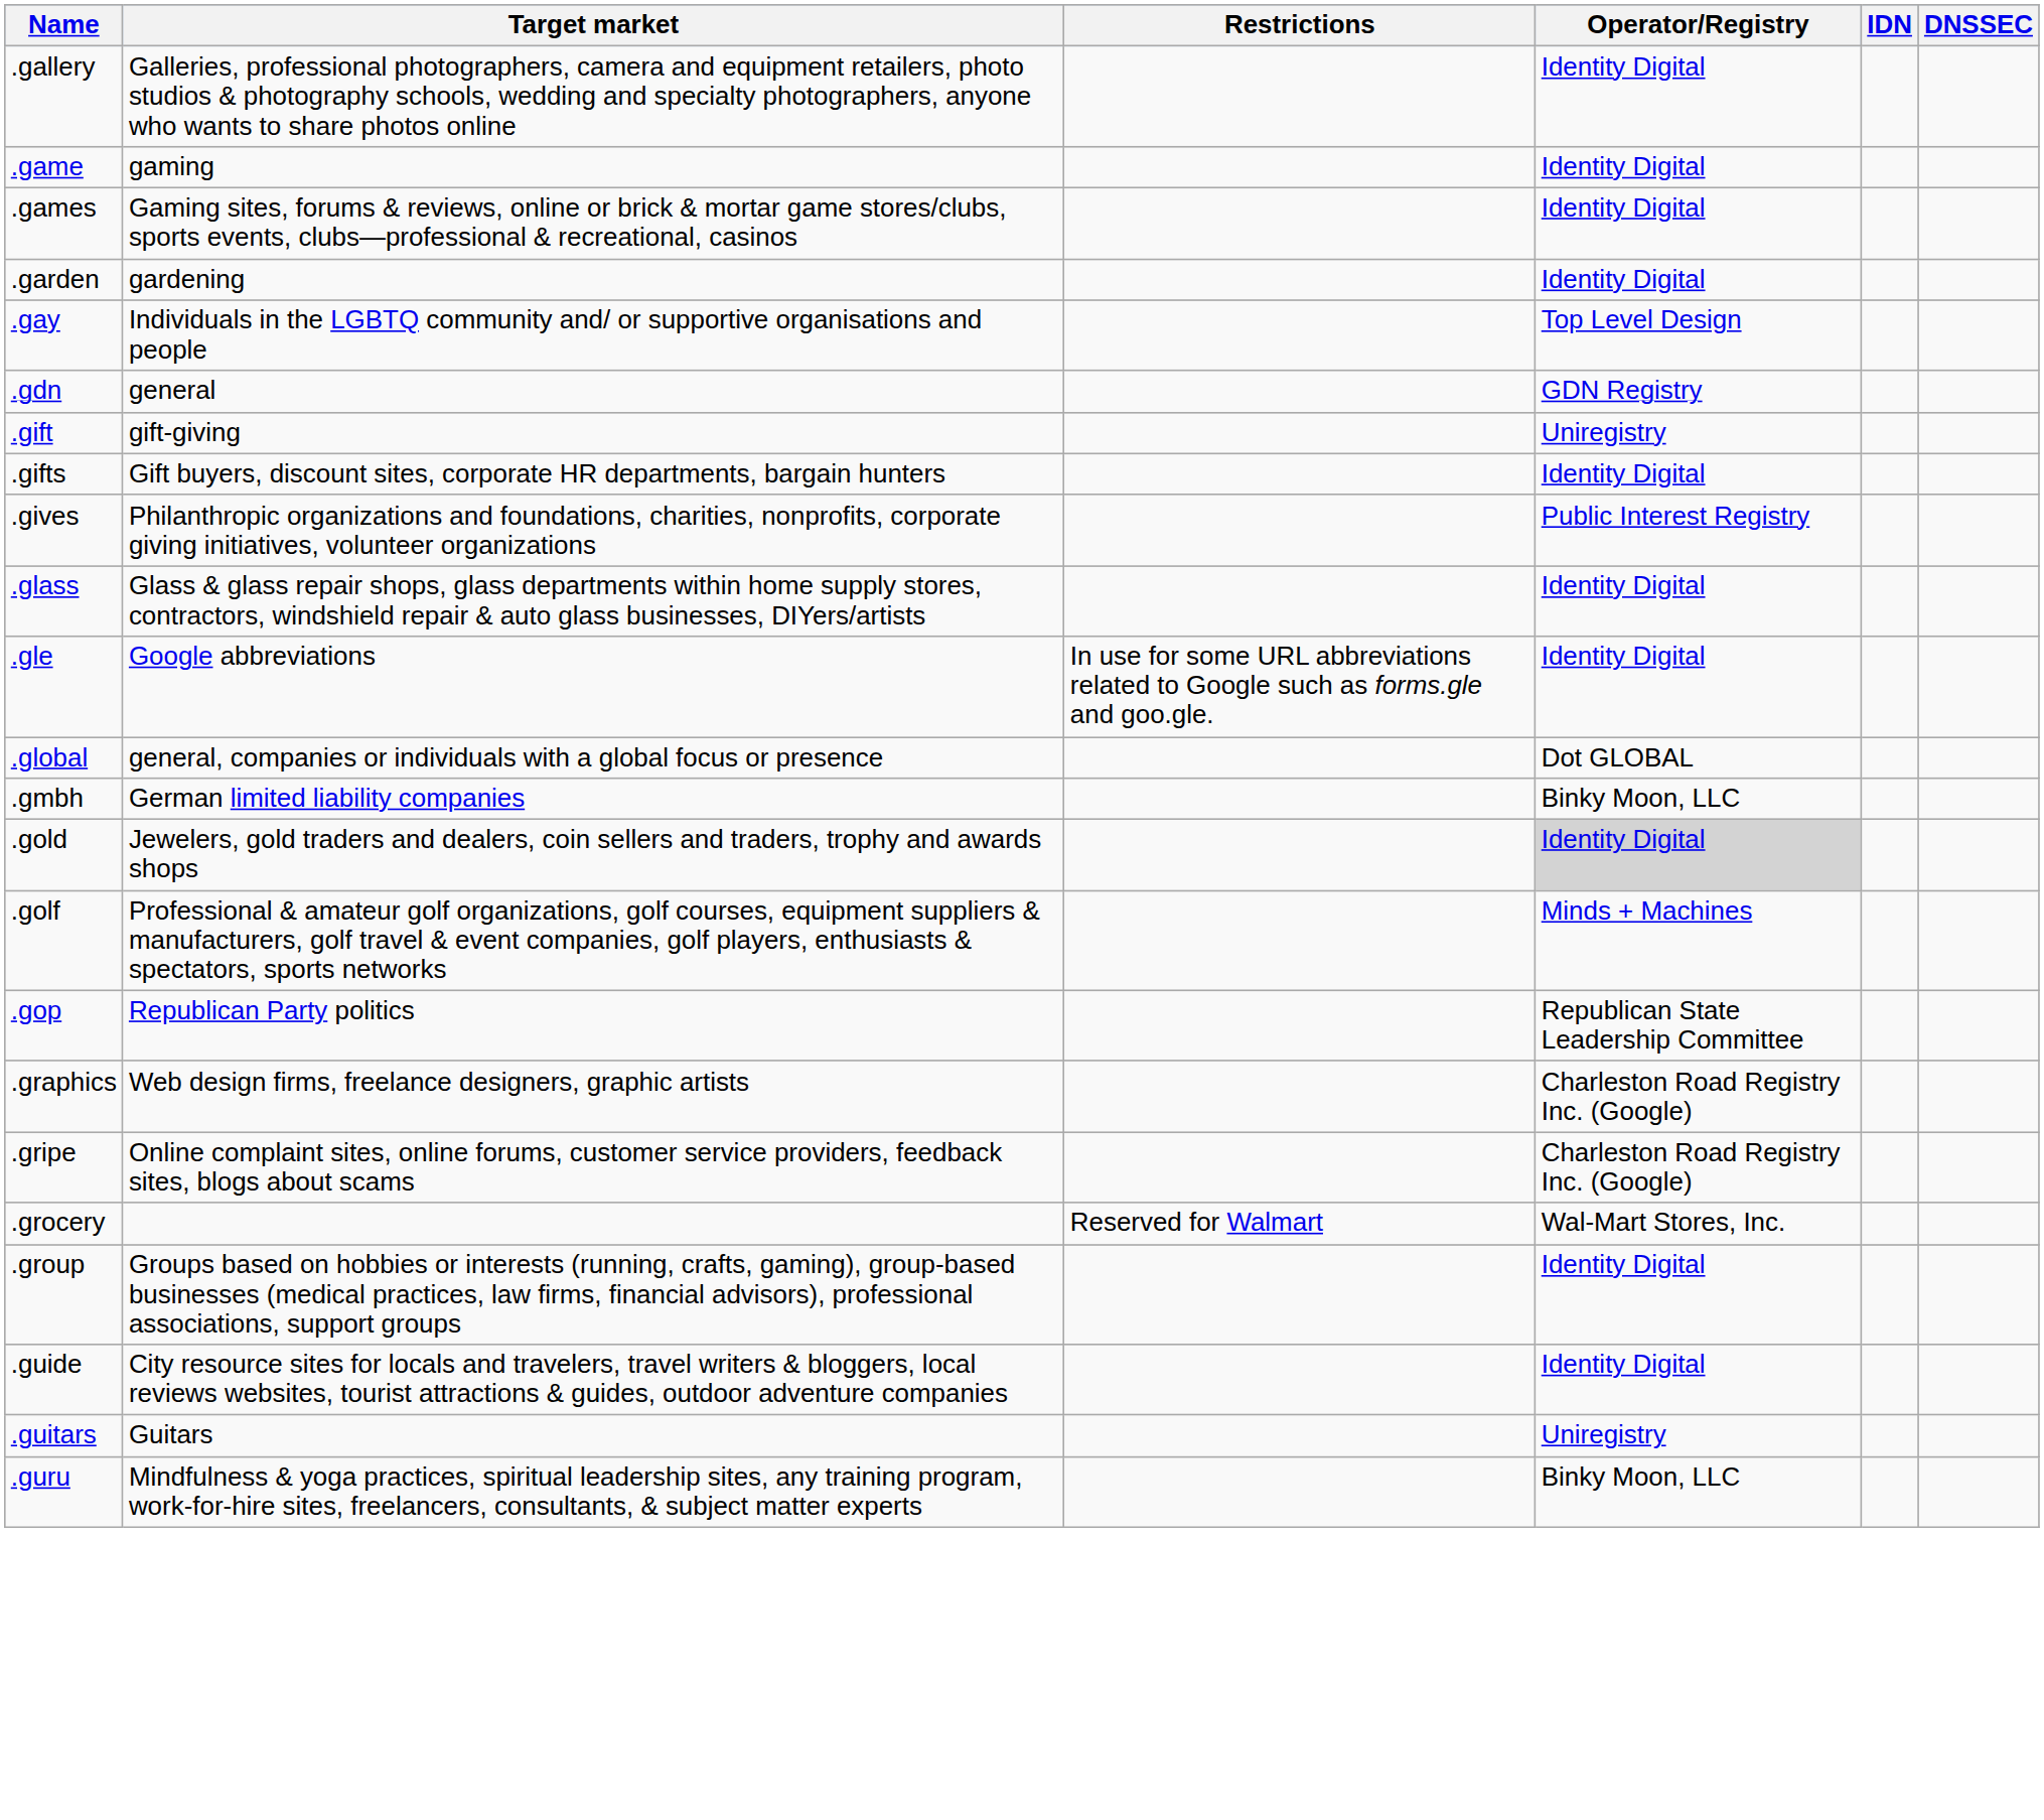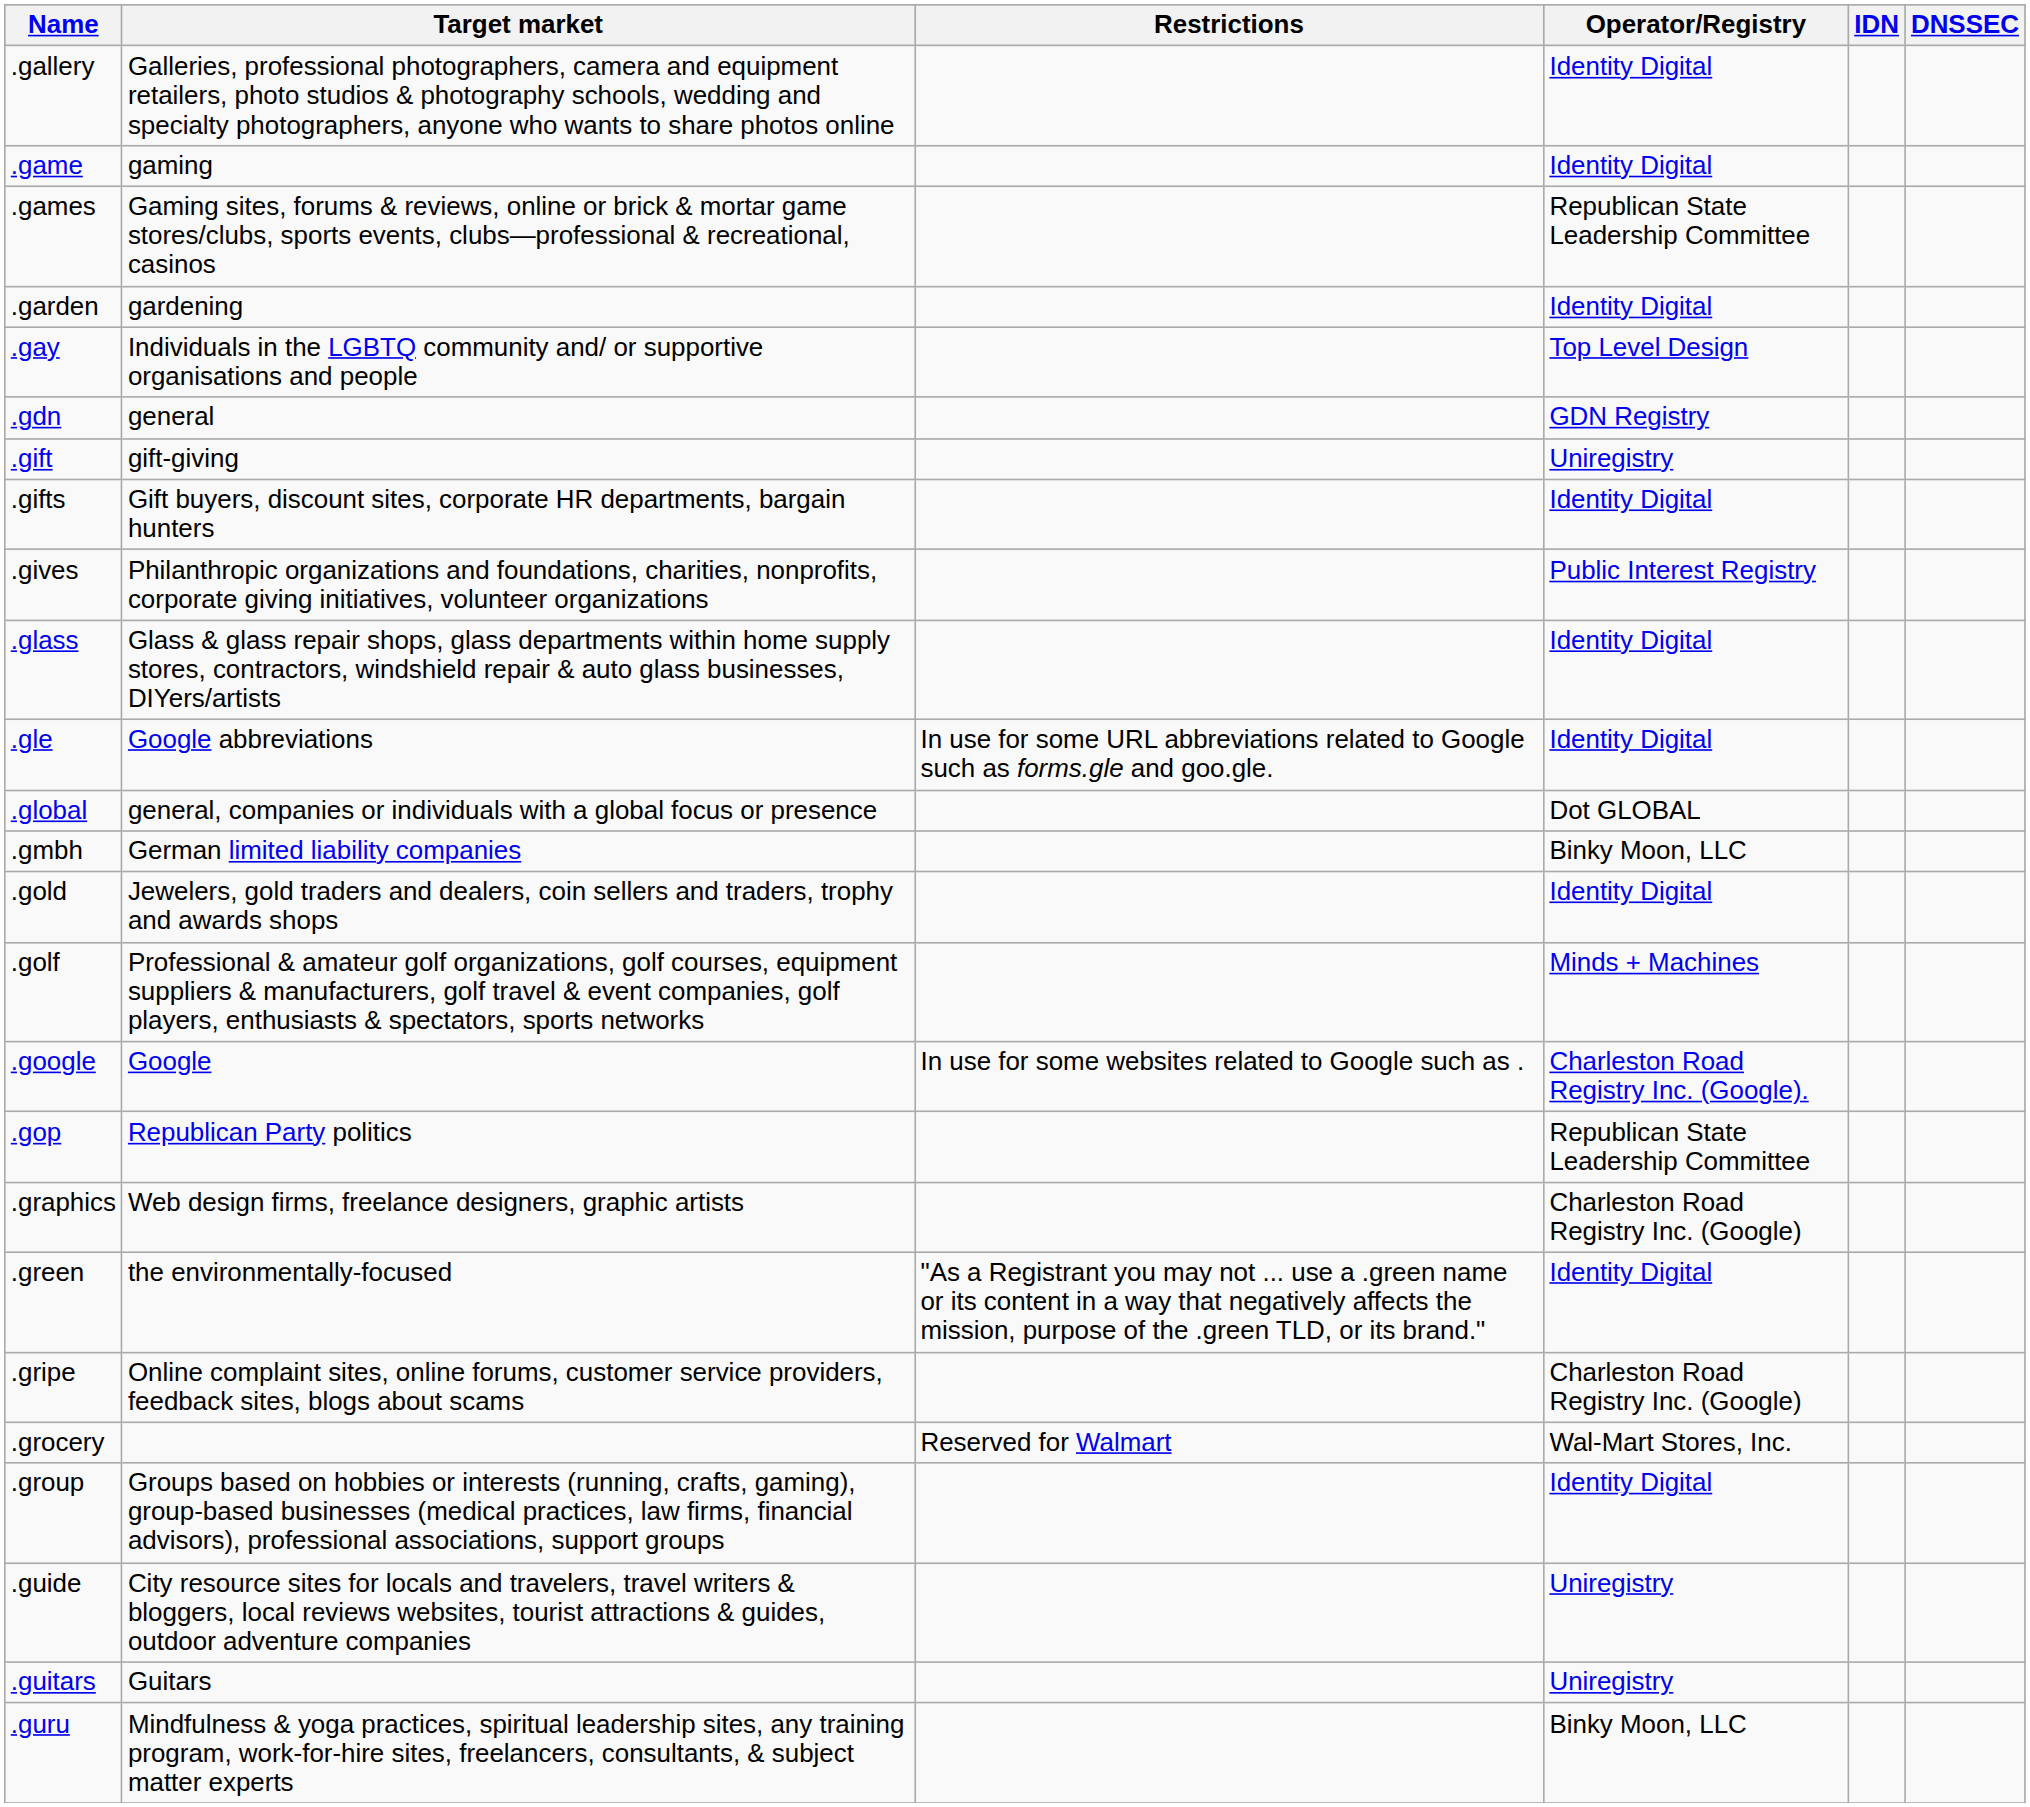 <table class="wikitable sortable">
 <tr style="background:#a0d0ff;">
 <th><a href='#'>Name</a></th>
 <th>Target market</th>
 <th class="unsortable">Restrictions</th>
 <th>Operator/Registry</th>
 <th><a href='#'>IDN</a></th>
 <th><a href='#'>DNSSEC</a></th>
 </tr>
 <tr valign="top">
 <td>.gallery</td>
 <td>Galleries, professional photographers, camera and equipment retailers, photo studios & photography schools, wedding and specialty photographers, anyone who wants to share photos online</td>
 <td></td>
 <td><a href='#'>Identity Digital</a></td>
 <td></td>
 <td></td>
 </tr>
 <tr valign=top>
 <td><a href='#'>.game</a></td>
 <td>gaming</td>
 <td></td>
 <td><a href='#'>Identity Digital</a></td>
 <td></td>
 <td></td>
 </tr>
 <tr valign=top>
 <td>.games</td>
 <td>Gaming sites, forums & reviews, online or brick & mortar game stores/clubs, sports events, clubs—professional & recreational, casinos</td>
 <td></td>
-<td><a href='#'>Identity Digital</a></td>
+<td>Republican State Leadership Committee</td>
 <td></td>
 <td></td>
 </tr>
 <tr valign="top">
 <td>.garden</td>
 <td>gardening</td>
 <td></td>
 <td><a href='#'>Identity Digital</a></td>
 <td></td>
 <td></td>
 </tr>
 <tr valign="top">
 <td><a href='#'>.gay</a></td>
 <td>Individuals in the <a href='#'>LGBTQ</a> community and/ or supportive organisations and people</td>
 <td></td>
 <td><a href='#'>Top Level Design</a></td>
 <td></td>
 <td><br></td>
 </tr>
 <tr valign="top">
 <td><a href='#'>.gdn</a></td>
 <td>general</td>
 <td></td>
 <td><a href='#'>GDN Registry</a></td>
 <td></td>
 <td></td>
 </tr>
 <tr valign="top">
 <td><a href='#'>.gift</a></td>
 <td>gift-giving</td>
 <td></td>
 <td><a href='#'>Uniregistry</a></td>
 <td></td>
 <td></td>
 </tr>
 <tr valign="top">
 <td>.gifts</td>
 <td>Gift buyers, discount sites, corporate HR departments, bargain hunters</td>
 <td></td>
 <td><a href='#'>Identity Digital</a></td>
 <td></td>
 <td></td>
 </tr>
 <tr valign="top">
 <td>.gives</td>
 <td>Philanthropic organizations and foundations, charities, nonprofits, corporate giving initiatives, volunteer organizations</td>
 <td></td>
 <td><a href='#'>Public Interest Registry</a></td>
 <td></td>
 <td></td>
 </tr>
 <tr valign="top">
 <td><a href='#'>.glass</a></td>
 <td>Glass & glass repair shops, glass departments within home supply stores, contractors, windshield repair & auto glass businesses, DIYers/artists</td>
 <td></td>
 <td><a href='#'>Identity Digital</a></td>
 <td></td>
 <td></td>
 </tr>
 <tr valign="top">
 <td><a href='#'>.gle</a></td>
 <td><a href='#'>Google</a> abbreviations</td>
 <td>In use for some URL abbreviations related to Google such as <em>forms.gle</em> and goo.gle.</td>
 <td><a href='#'>Identity Digital</a></td>
 <td></td>
 <td></td>
 </tr>
 <tr valign="top">
 <td><a href='#'>.global</a></td>
 <td>general, companies or individuals with a global focus or presence</td>
 <td></td>
 <td>Dot GLOBAL</td>
 <td></td>
 <td></td>
 </tr>
 <tr valign="top">
 <td>.gmbh</td>
 <td>German <a href='#'>limited liability companies</a></td>
 <td></td>
 <td>Binky Moon, LLC</td>
 <td></td>
 <td></td>
 </tr>
 <tr valign="top">
 <td>.gold</td>
 <td>Jewelers, gold traders and dealers, coin sellers and traders, trophy and awards shops</td>
 <td></td>
-<td style="background: lightgrey;"><a href='#'>Identity Digital</a></td>
+<td><a href='#'>Identity Digital</a></td>
 <td></td>
 <td></td>
 </tr>
 <tr valign="top">
 <td>.golf</td>
 <td>Professional & amateur golf organizations, golf courses, equipment suppliers & manufacturers, golf travel & event companies, golf players, enthusiasts & spectators, sports networks</td>
 <td></td>
 <td><a href='#'>Minds + Machines</a></td>
+<td></td>
+<td></td>
+</tr>
+<tr valign="top">
+<td><a href='#'>.google</a></td>
+<td><a href='#'>Google</a></td>
+<td>In use for some websites related to Google such as .</td>
+<td><a href='#'>Charleston Road Registry Inc. (Google).</a></td>
 <td></td>
 <td></td>
 </tr>
 <tr valign="top">
 <td><a href='#'>.gop</a></td>
 <td><a href='#'>Republican Party</a> politics</td>
 <td></td>
 <td>Republican State Leadership Committee</td>
 <td></td>
 <td></td>
 </tr>
 <tr valign="top">
 <td>.graphics</td>
 <td>Web design firms, freelance designers, graphic artists</td>
 <td></td>
 <td>Charleston Road Registry Inc. (Google)</td>
+<td></td>
+<td></td>
+</tr>
+<tr valign="top">
+<td>.green</td>
+<td>the environmentally-focused</td>
+<td>"As a Registrant you may not ... use a .green name or its content in a way that negatively affects the mission, purpose of the .green TLD, or its brand."</td>
+<td><a href='#'>Identity Digital</a></td>
 <td></td>
 <td></td>
 </tr>
 <tr valign="top">
 <td>.gripe</td>
 <td>Online complaint sites, online forums, customer service providers, feedback sites, blogs about scams</td>
 <td></td>
 <td>Charleston Road Registry Inc. (Google)</td>
 <td></td>
 <td></td>
 </tr>
 <tr valign=top>
 <td>.grocery</td>
 <td></td>
 <td>Reserved for <a href='#'>Walmart</a></td>
 <td>Wal-Mart Stores, Inc.</td>
 <td></td>
 <td></td>
 </tr>
 <tr valign=top>
 <td>.group</td>
 <td>Groups based on hobbies or interests (running, crafts, gaming), group-based businesses (medical practices, law firms, financial advisors), professional associations, support groups</td>
 <td></td>
 <td><a href='#'>Identity Digital</a></td>
 <td></td>
 <td></td>
 </tr>
 <tr valign="top">
 <td>.guide</td>
 <td>City resource sites for locals and travelers, travel writers & bloggers, local reviews websites, tourist attractions & guides, outdoor adventure companies</td>
 <td></td>
-<td><a href='#'>Identity Digital</a></td>
+<td><a href='#'>Uniregistry</a></td>
 <td></td>
 <td></td>
 </tr>
 <tr valign="top">
 <td><a href='#'>.guitars</a></td>
 <td>Guitars</td>
 <td></td>
 <td><a href='#'>Uniregistry</a></td>
 <td></td>
 <td></td>
 </tr>
 <tr valign="top">
 <td><a href='#'>.guru</a></td>
 <td>Mindfulness & yoga practices, spiritual leadership sites, any training program, work-for-hire sites, freelancers, consultants, & subject matter experts</td>
 <td></td>
 <td>Binky Moon, LLC</td>
 <td></td>
 <td></td>
 </tr>
 </table>
